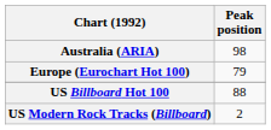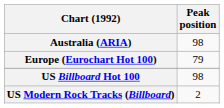 <table class="wikitable sortable plainrowheaders" style="text-align:center">
 <tr>
 <th>Chart (1992)</th>
 <th>Peak<br>position</th>
 </tr>
 <tr>
 <th scope="row">Australia (<a href='#'>ARIA</a>)</th>
 <td>98</td>
 </tr>
 <tr>
 <th scope="row">Europe (<a href='#'>Eurochart Hot 100</a>)</th>
 <td>79</td>
 </tr>
 <tr>
 </tr>
 <tr>
 </tr>
 <tr>
 </tr>
 <tr>
 <th scope="row">US <a href='#'><em>Billboard</em> Hot 100</a></th>
-<td>88</td>
+<td>98</td>
 </tr>
 <tr>
 <th scope="row">US <a href='#'>Modern Rock Tracks</a> (<em><a href='#'>Billboard</a></em>)</th>
 <td>2</td>
 </tr>
 </table>
